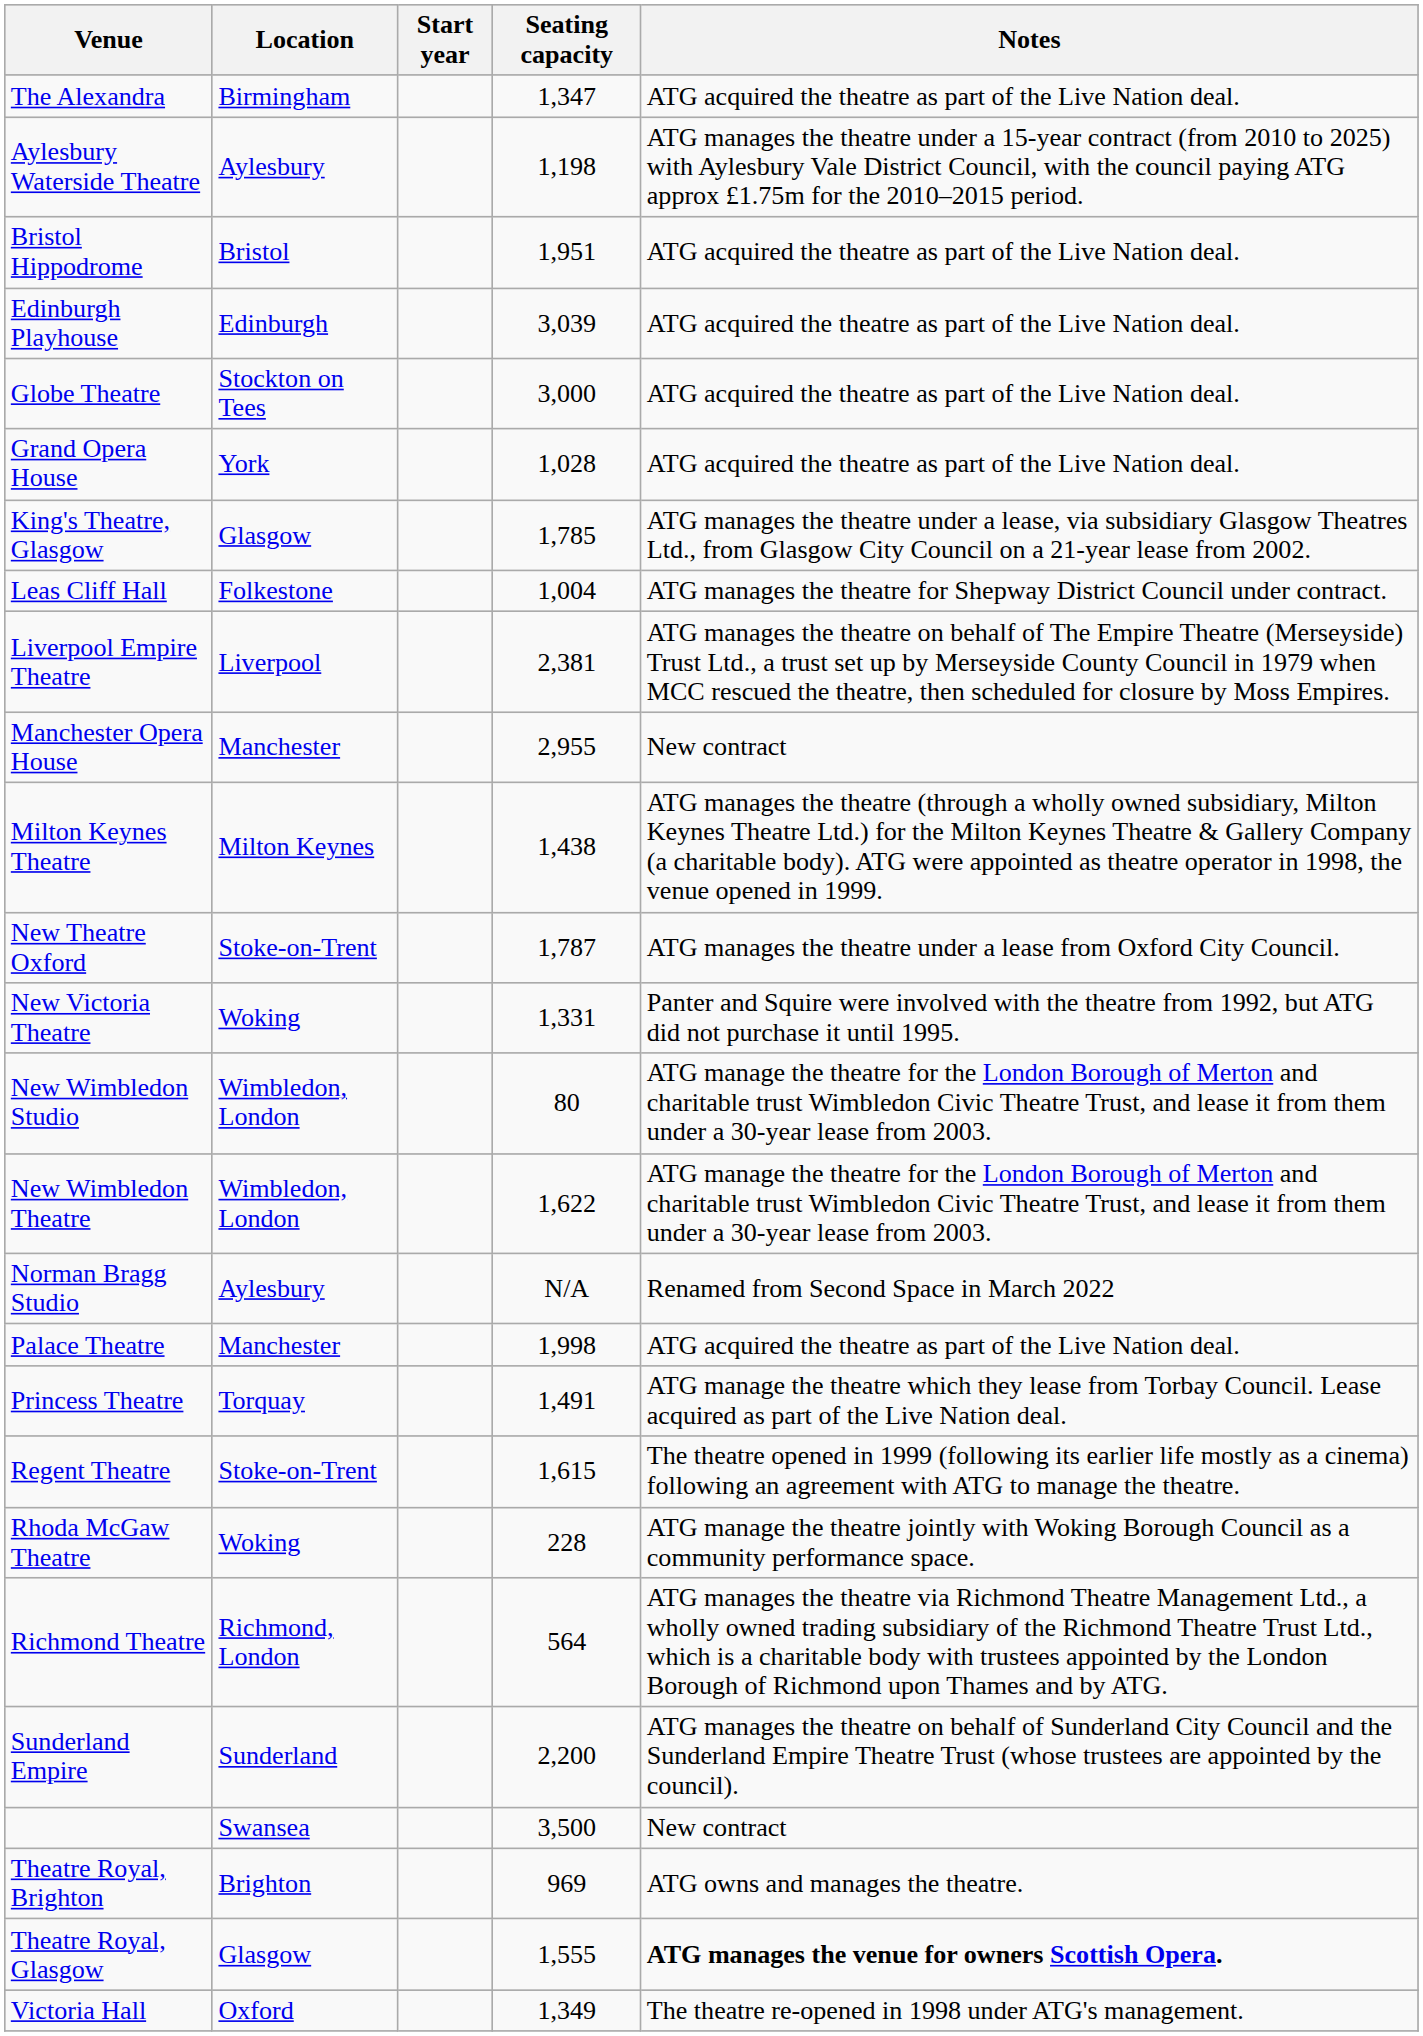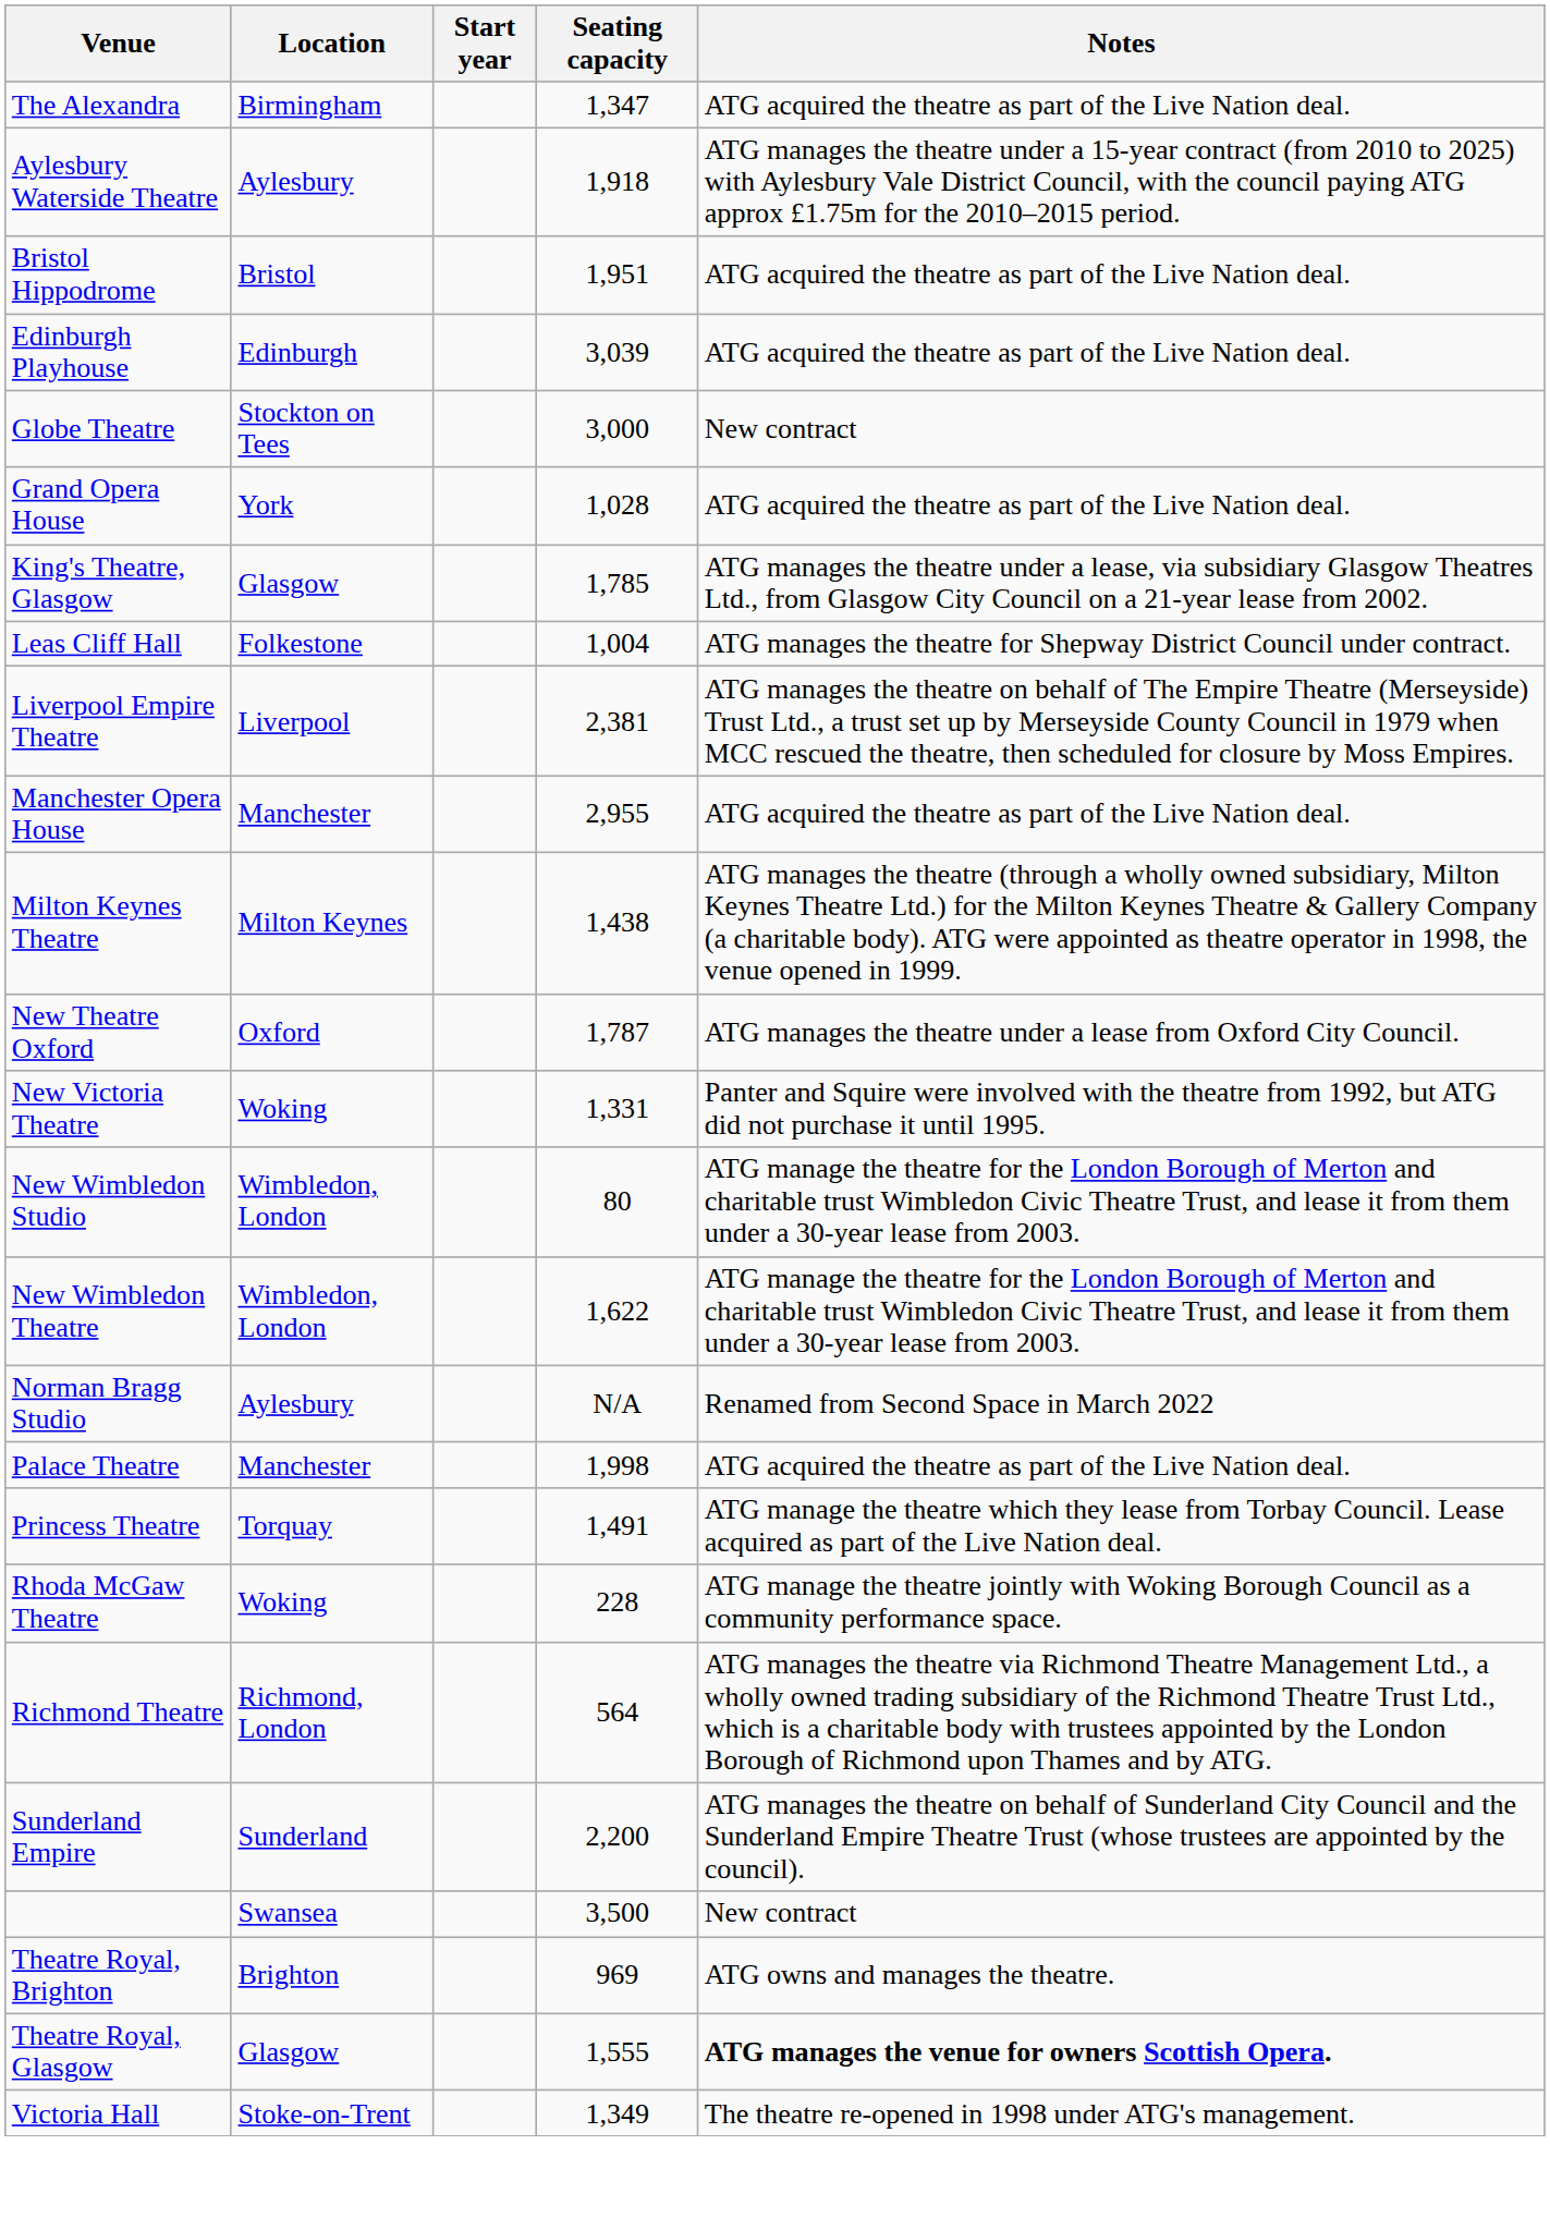 <table class="wikitable sortable">
 <tr>
 <th scope="col" style="width:120px;">Venue</th>
 <th scope="col">Location</th>
 <th scope="col">Start year</th>
 <th scope="col" data-sort-type="number">Seating capacity</th>
 <th scope="col" style="width:55%;">Notes</th>
 </tr>
 <tr>
 <td><a href='#'>The Alexandra</a></td>
 <td><a href='#'>Birmingham</a></td>
 <td style="text-align:center;"></td>
 <td style="text-align:center;">1,347</td>
 <td>ATG acquired the theatre as part of the Live Nation deal.</td>
 </tr>
 <tr>
 <td><a href='#'>Aylesbury Waterside Theatre</a></td>
 <td><a href='#'>Aylesbury</a></td>
 <td style="text-align:center;"></td>
-<td style="text-align:center;">1,198</td>
+<td style="text-align:center;">1,918</td>
 <td>ATG manages the theatre under a 15-year contract (from 2010 to 2025) with Aylesbury Vale District Council, with the council paying ATG approx £1.75m for the 2010–2015 period.</td>
 </tr>
 <tr>
 <td><a href='#'>Bristol Hippodrome</a></td>
 <td><a href='#'>Bristol</a></td>
 <td style="text-align:center;"></td>
 <td style="text-align:center;">1,951</td>
 <td>ATG acquired the theatre as part of the Live Nation deal.</td>
 </tr>
 <tr>
 <td><a href='#'>Edinburgh Playhouse</a></td>
 <td><a href='#'>Edinburgh</a></td>
 <td style="text-align:center;"></td>
 <td style="text-align:center;">3,039</td>
 <td>ATG acquired the theatre as part of the Live Nation deal.</td>
 </tr>
 <tr>
 <td><a href='#'>Globe Theatre</a></td>
 <td><a href='#'>Stockton on Tees</a></td>
 <td style="text-align:center;"></td>
 <td style="text-align:center;">3,000</td>
-<td>ATG acquired the theatre as part of the Live Nation deal.</td>
+<td>New contract</td>
 </tr>
 <tr>
 <td><a href='#'>Grand Opera House</a></td>
 <td><a href='#'>York</a></td>
 <td style="text-align:center;"></td>
 <td style="text-align:center;">1,028</td>
 <td>ATG acquired the theatre as part of the Live Nation deal.</td>
 </tr>
 <tr>
 <td><a href='#'>King's Theatre, Glasgow</a></td>
 <td><a href='#'>Glasgow</a></td>
 <td style="text-align:center;"></td>
 <td style="text-align:center;">1,785</td>
 <td>ATG manages the theatre under a lease, via subsidiary Glasgow Theatres Ltd., from Glasgow City Council on a 21-year lease from 2002.</td>
 </tr>
 <tr>
 <td><a href='#'>Leas Cliff Hall</a></td>
 <td><a href='#'>Folkestone</a></td>
 <td style="text-align:center;"></td>
 <td style="text-align:center;">1,004</td>
 <td>ATG manages the theatre for Shepway District Council under contract.</td>
 </tr>
 <tr>
 <td><a href='#'>Liverpool Empire Theatre</a></td>
 <td><a href='#'>Liverpool</a></td>
 <td style="text-align:center;"></td>
 <td style="text-align:center;">2,381</td>
 <td>ATG manages the theatre on behalf of The Empire Theatre (Merseyside) Trust Ltd., a trust set up by Merseyside County Council in 1979 when MCC rescued the theatre, then scheduled for closure by Moss Empires.</td>
 </tr>
 <tr>
 <td><a href='#'>Manchester Opera House</a></td>
 <td><a href='#'>Manchester</a></td>
 <td style="text-align:center;"></td>
 <td style="text-align:center;">2,955</td>
-<td>New contract</td>
+<td>ATG acquired the theatre as part of the Live Nation deal.</td>
 </tr>
 <tr>
 <td><a href='#'>Milton Keynes Theatre</a></td>
 <td><a href='#'>Milton Keynes</a></td>
 <td style="text-align:center;"></td>
 <td style="text-align:center;">1,438</td>
 <td>ATG manages the theatre (through a wholly owned subsidiary, Milton Keynes Theatre Ltd.) for the Milton Keynes Theatre & Gallery Company (a charitable body). ATG were appointed as theatre operator in 1998, the venue opened in 1999.</td>
 </tr>
 <tr>
 <td><a href='#'>New Theatre Oxford</a></td>
-<td><a href='#'>Stoke-on-Trent</a></td>
+<td><a href='#'>Oxford</a></td>
 <td style="text-align:center;"></td>
 <td style="text-align:center;">1,787</td>
 <td>ATG manages the theatre under a lease from Oxford City Council.</td>
 </tr>
 <tr>
 <td><a href='#'>New Victoria Theatre</a></td>
 <td><a href='#'>Woking</a></td>
 <td style="text-align:center;"></td>
 <td style="text-align:center;">1,331</td>
 <td>Panter and Squire were involved with the theatre from 1992, but ATG did not purchase it until 1995.</td>
 </tr>
 <tr>
 <td><a href='#'>New Wimbledon Studio</a></td>
 <td><a href='#'>Wimbledon, London</a></td>
 <td style="text-align:center;"></td>
 <td style="text-align:center;">80</td>
 <td>ATG manage the theatre for the <a href='#'>London Borough of Merton</a> and charitable trust Wimbledon Civic Theatre Trust, and lease it from them under a 30-year lease from 2003.</td>
 </tr>
 <tr>
 <td><a href='#'>New Wimbledon Theatre</a></td>
 <td><a href='#'>Wimbledon, London</a></td>
 <td style="text-align:center;"></td>
 <td style="text-align:center;">1,622</td>
 <td>ATG manage the theatre for the <a href='#'>London Borough of Merton</a> and charitable trust Wimbledon Civic Theatre Trust, and lease it from them under a 30-year lease from 2003.</td>
 </tr>
 <tr>
 <td><a href='#'>Norman Bragg Studio</a></td>
 <td><a href='#'>Aylesbury</a></td>
 <td style="text-align:center;"></td>
 <td style="text-align:center;">N/A</td>
 <td>Renamed from Second Space in March 2022</td>
 </tr>
 <tr>
 <td><a href='#'>Palace Theatre</a></td>
 <td><a href='#'>Manchester</a></td>
 <td style="text-align:center;"></td>
 <td style="text-align:center;">1,998</td>
 <td>ATG acquired the theatre as part of the Live Nation deal.</td>
 </tr>
 <tr>
 <td><a href='#'>Princess Theatre</a></td>
 <td><a href='#'>Torquay</a></td>
 <td style="text-align:center;"></td>
 <td style="text-align:center;">1,491</td>
 <td>ATG manage the theatre which they lease from Torbay Council. Lease acquired as part of the Live Nation deal.</td>
 </tr>
 <tr>
-<td><a href='#'>Regent Theatre</a></td>
-<td><a href='#'>Stoke-on-Trent</a></td>
-<td style="text-align:center;"></td>
-<td style="text-align:center;">1,615</td>
-<td>The theatre opened in 1999 (following its earlier life mostly as a cinema) following an agreement with ATG to manage the theatre.</td>
-</tr>
-<tr>
 <td><a href='#'>Rhoda McGaw Theatre</a></td>
 <td><a href='#'>Woking</a></td>
 <td style="text-align:center;"></td>
 <td style="text-align:center;">228</td>
 <td>ATG manage the theatre jointly with Woking Borough Council as a community performance space.</td>
 </tr>
 <tr>
 <td><a href='#'>Richmond Theatre</a></td>
 <td><a href='#'>Richmond, London</a></td>
 <td style="text-align:center;"></td>
 <td style="text-align:center;">564</td>
 <td>ATG manages the theatre via Richmond Theatre Management Ltd., a wholly owned trading subsidiary of the Richmond Theatre Trust Ltd., which is a charitable body with trustees appointed by the London Borough of Richmond upon Thames and by ATG.</td>
 </tr>
 <tr>
 <td><a href='#'>Sunderland Empire</a></td>
 <td><a href='#'>Sunderland</a></td>
 <td style="text-align:center;"></td>
 <td style="text-align:center;">2,200</td>
 <td>ATG manages the theatre on behalf of Sunderland City Council and the Sunderland Empire Theatre Trust (whose trustees are appointed by the council).</td>
 </tr>
 <tr>
 <td></td>
 <td><a href='#'>Swansea</a></td>
 <td style="text-align:center;"></td>
 <td style="text-align:center;">3,500</td>
 <td>New contract</td>
 </tr>
 <tr>
 <td><a href='#'>Theatre Royal, Brighton</a></td>
 <td><a href='#'>Brighton</a></td>
 <td style="text-align:center;"></td>
 <td style="text-align:center;">969</td>
 <td>ATG owns and manages the theatre.</td>
 </tr>
 <tr>
 <td><a href='#'>Theatre Royal, Glasgow</a></td>
 <td><a href='#'>Glasgow</a></td>
 <td style="text-align:center;"></td>
 <td style="text-align:center;">1,555</td>
 <td><strong>ATG manages the venue for owners <a href='#'>Scottish Opera</a>.</strong></td>
 </tr>
 <tr>
 <td><a href='#'>Victoria Hall</a></td>
-<td><a href='#'>Oxford</a></td>
+<td><a href='#'>Stoke-on-Trent</a></td>
 <td style="text-align:center;"></td>
 <td style="text-align:center;">1,349</td>
 <td>The theatre re-opened in 1998 under ATG's management.</td>
 </tr>
 </table>
